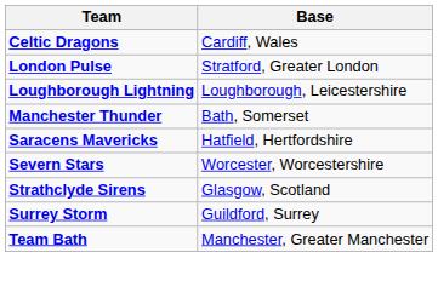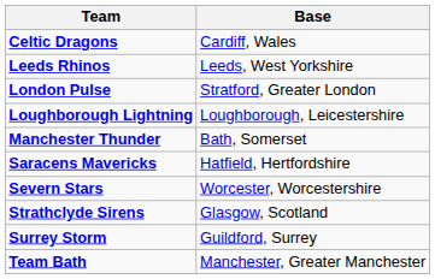 <table class="wikitable">
 <tr>
 <th scope=col>Team</th>
 <th scope=col>Base</th>
 </tr>
 <tr>
 <td> <strong><a href='#'>Celtic Dragons</a></strong></td>
 <td><a href='#'>Cardiff</a>, Wales</td>
+</tr>
+<tr>
+<td> <strong><a href='#'>Leeds Rhinos</a></strong></td>
+<td><a href='#'>Leeds</a>, West Yorkshire</td>
 </tr>
 <tr>
 <td> <strong><a href='#'>London Pulse</a></strong></td>
 <td><a href='#'>Stratford</a>, Greater London</td>
 </tr>
 <tr>
 <td> <strong><a href='#'>Loughborough Lightning</a></strong></td>
 <td><a href='#'>Loughborough</a>, Leicestershire</td>
 </tr>
 <tr>
 <td> <strong><a href='#'>Manchester Thunder</a></strong></td>
 <td><a href='#'>Bath</a>, Somerset</td>
 </tr>
 <tr>
 <td> <strong><a href='#'>Saracens Mavericks</a></strong></td>
 <td><a href='#'>Hatfield</a>, Hertfordshire</td>
 </tr>
 <tr>
 <td> <strong><a href='#'>Severn Stars</a></strong></td>
 <td><a href='#'>Worcester</a>, Worcestershire</td>
 </tr>
 <tr>
 <td> <strong><a href='#'>Strathclyde Sirens</a></strong></td>
 <td><a href='#'>Glasgow</a>, Scotland</td>
 </tr>
 <tr>
 <td> <strong><a href='#'>Surrey Storm</a></strong></td>
 <td><a href='#'>Guildford</a>, Surrey</td>
 </tr>
 <tr>
 <td> <strong><a href='#'>Team Bath</a></strong></td>
 <td><a href='#'>Manchester</a>, Greater Manchester</td>
 </tr>
 </table>
